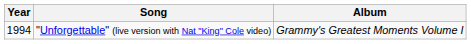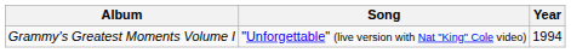 <table class="wikitable">
 <tr>
+<th>Album</th>
+<th>Song</th>
 <th>Year</th>
-<th>Song</th>
-<th>Album</th>
 </tr>
 <tr>
+<td><em>Grammy's Greatest Moments Volume I</em></td>
+<td>"<a href='#'>Unforgettable</a>" <small>(live version with <a href='#'>Nat "King" Cole</a> video)</small></td>
 <td>1994</td>
-<td>"<a href='#'>Unforgettable</a>" <small>(live version with <a href='#'>Nat "King" Cole</a> video)</small></td>
-<td><em>Grammy's Greatest Moments Volume I</em></td>
 </tr>
 </table>
